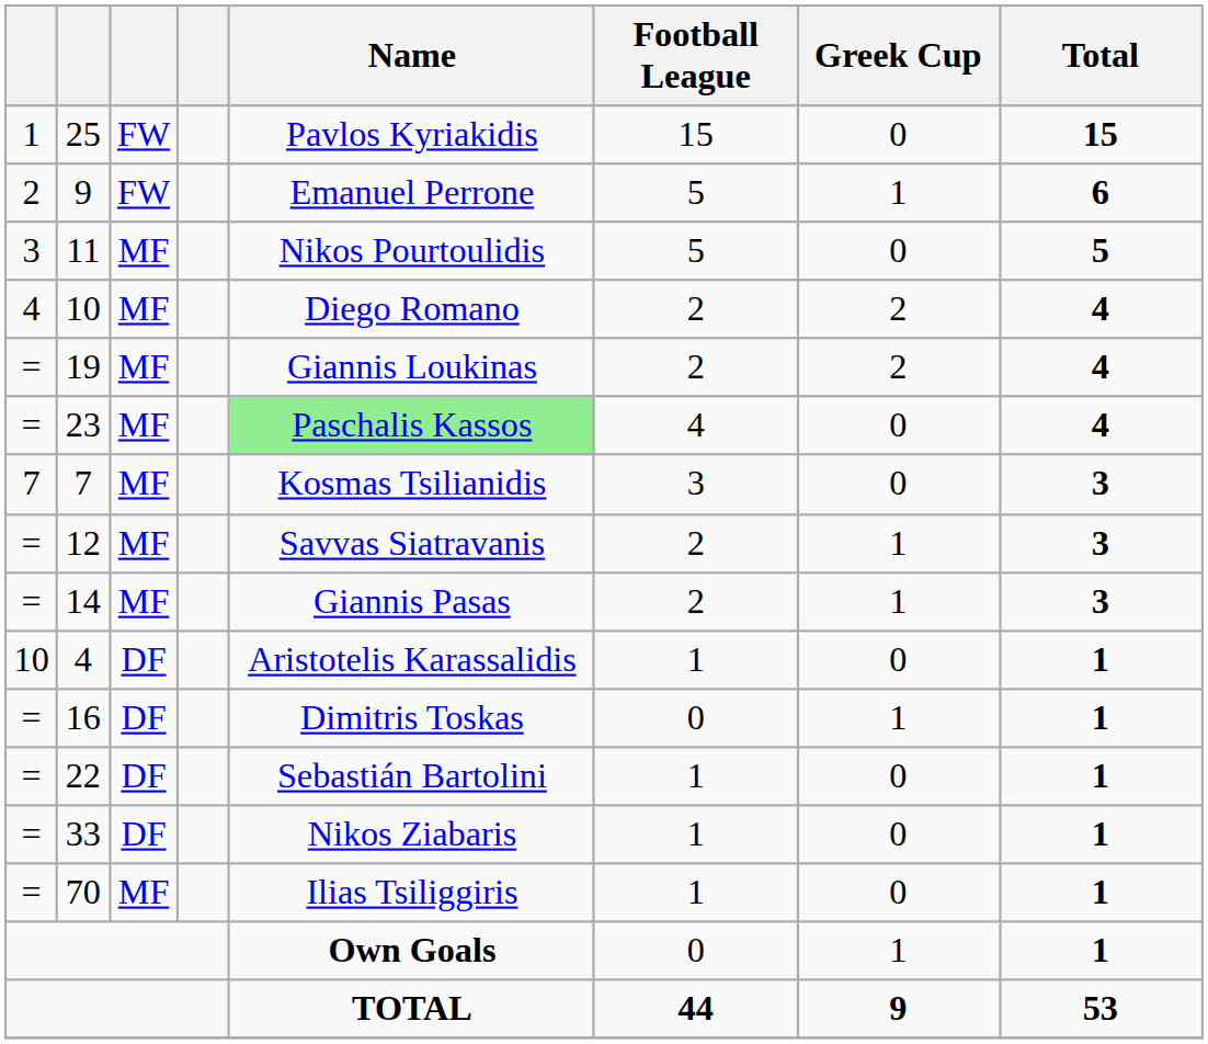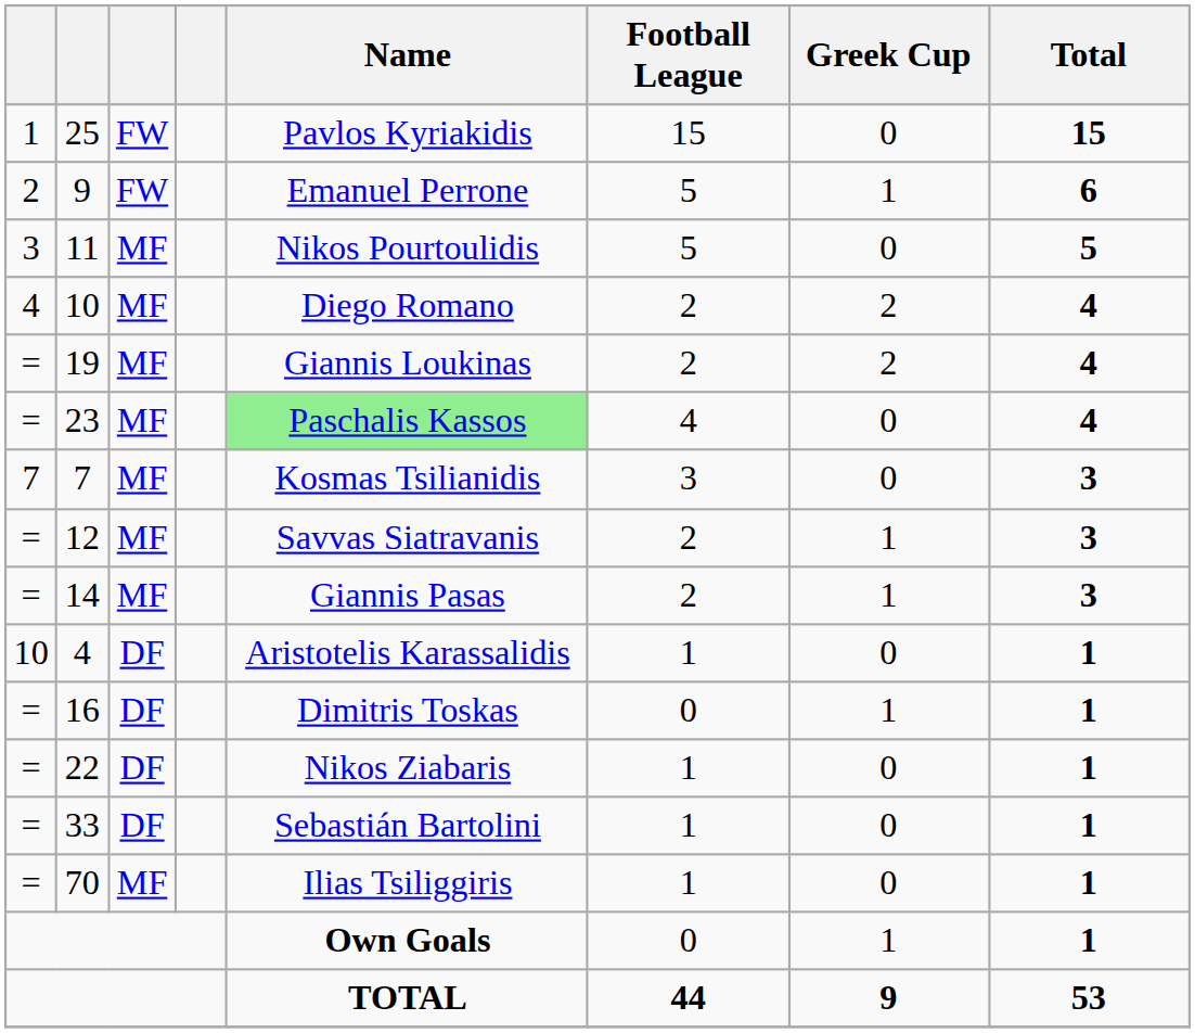 <table class="wikitable" style="font-size: 95%; text-align: center;">
 <tr>
 <th width=15></th>
 <th width=15></th>
 <th width=15></th>
 <th width=15></th>
 <th width=150>Name</th>
 <th width=80>Football League</th>
 <th width=80>Greek Cup</th>
 <th width=80><strong>Total</strong></th>
 </tr>
 <tr>
 <td>1</td>
 <td>25</td>
 <td><a href='#'>FW</a></td>
 <td></td>
 <td><a href='#'>Pavlos Kyriakidis</a></td>
 <td>15</td>
 <td>0</td>
 <td><strong>15</strong></td>
 </tr>
 <tr>
 <td>2</td>
 <td>9</td>
 <td><a href='#'>FW</a></td>
 <td></td>
 <td><a href='#'>Emanuel Perrone</a></td>
 <td>5</td>
 <td>1</td>
 <td><strong>6</strong></td>
 </tr>
 <tr>
 <td>3</td>
 <td>11</td>
 <td><a href='#'>MF</a></td>
 <td></td>
 <td><a href='#'>Nikos Pourtoulidis</a></td>
 <td>5</td>
 <td>0</td>
 <td><strong>5</strong></td>
 </tr>
 <tr>
 <td>4</td>
 <td>10</td>
 <td><a href='#'>MF</a></td>
 <td></td>
 <td><a href='#'>Diego Romano</a></td>
 <td>2</td>
 <td>2</td>
 <td><strong>4</strong></td>
 </tr>
 <tr>
 <td>=</td>
 <td>19</td>
 <td><a href='#'>MF</a></td>
 <td></td>
 <td><a href='#'>Giannis Loukinas</a></td>
 <td>2</td>
 <td>2</td>
 <td><strong>4</strong></td>
 </tr>
 <tr>
 <td>=</td>
 <td>23</td>
 <td><a href='#'>MF</a></td>
 <td></td>
 <td style="background: lightgreen;"><a href='#'>Paschalis Kassos</a></td>
 <td>4</td>
 <td>0</td>
 <td><strong>4</strong></td>
 </tr>
 <tr>
 <td>7</td>
 <td>7</td>
 <td><a href='#'>MF</a></td>
 <td></td>
 <td><a href='#'>Kosmas Tsilianidis</a></td>
 <td>3</td>
 <td>0</td>
 <td><strong>3</strong></td>
 </tr>
 <tr>
 <td>=</td>
 <td>12</td>
 <td><a href='#'>MF</a></td>
 <td></td>
 <td><a href='#'>Savvas Siatravanis</a></td>
 <td>2</td>
 <td>1</td>
 <td><strong>3</strong></td>
 </tr>
 <tr>
 <td>=</td>
 <td>14</td>
 <td><a href='#'>MF</a></td>
 <td></td>
 <td><a href='#'>Giannis Pasas</a></td>
 <td>2</td>
 <td>1</td>
 <td><strong>3</strong></td>
 </tr>
 <tr>
 <td>10</td>
 <td>4</td>
 <td><a href='#'>DF</a></td>
 <td></td>
 <td><a href='#'>Aristotelis Karassalidis</a></td>
 <td>1</td>
 <td>0</td>
 <td><strong>1</strong></td>
 </tr>
 <tr>
 <td>=</td>
 <td>16</td>
 <td><a href='#'>DF</a></td>
 <td></td>
 <td><a href='#'>Dimitris Toskas</a></td>
 <td>0</td>
 <td>1</td>
 <td><strong>1</strong></td>
 </tr>
 <tr>
 <td>=</td>
 <td>22</td>
 <td><a href='#'>DF</a></td>
 <td></td>
-<td><a href='#'>Sebastián Bartolini</a></td>
+<td><a href='#'>Nikos Ziabaris</a></td>
 <td>1</td>
 <td>0</td>
 <td><strong>1</strong></td>
 </tr>
 <tr>
 <td>=</td>
 <td>33</td>
 <td><a href='#'>DF</a></td>
 <td></td>
-<td><a href='#'>Nikos Ziabaris</a></td>
+<td><a href='#'>Sebastián Bartolini</a></td>
 <td>1</td>
 <td>0</td>
 <td><strong>1</strong></td>
 </tr>
 <tr>
 <td>=</td>
 <td>70</td>
 <td><a href='#'>MF</a></td>
 <td></td>
 <td><a href='#'>Ilias Tsiliggiris</a></td>
 <td>1</td>
 <td>0</td>
 <td><strong>1</strong></td>
 </tr>
 <tr>
 <td colspan="4"></td>
 <td><strong>Own Goals</strong></td>
 <td>0</td>
 <td>1</td>
 <td><strong>1</strong></td>
 </tr>
 <tr>
 <td colspan="4"></td>
 <td><strong>TOTAL</strong></td>
 <td><strong>44</strong></td>
 <td><strong>9</strong></td>
 <td><strong>53</strong></td>
 </tr>
 <tr>
 </tr>
 </table>
